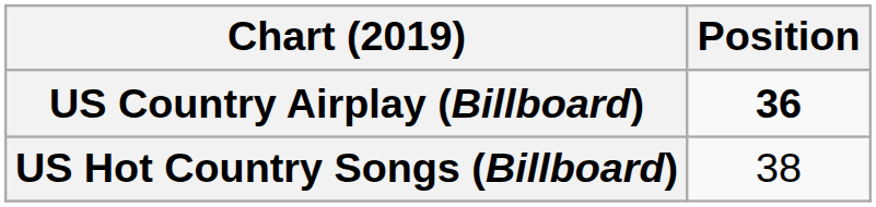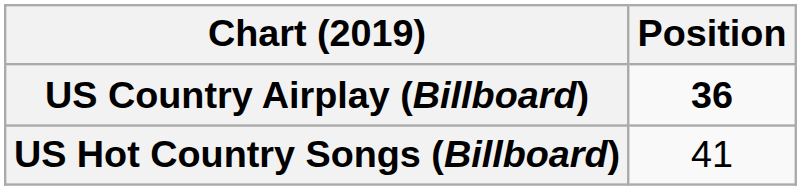 <table class="wikitable sortable plainrowheaders" style="text-align:center">
 <tr>
 <th>Chart (2019)</th>
 <th>Position</th>
 </tr>
 <tr>
 <th scope="row">US Country Airplay (<em>Billboard</em>)</th>
 <td><strong>36</strong></td>
 </tr>
 <tr>
 <th scope="row">US Hot Country Songs (<em>Billboard</em>)</th>
-<td>38</td>
+<td>41</td>
 </tr>
 </table>
